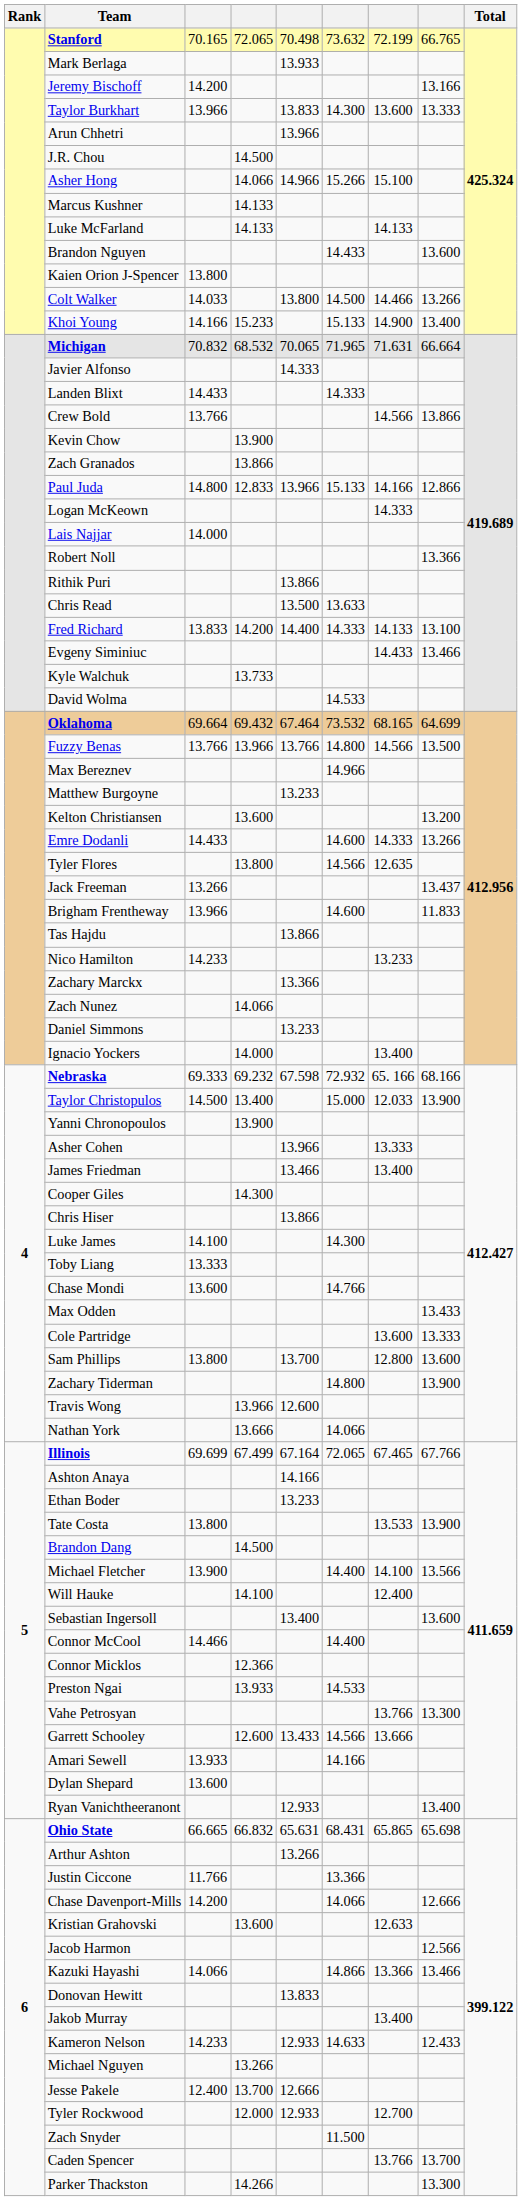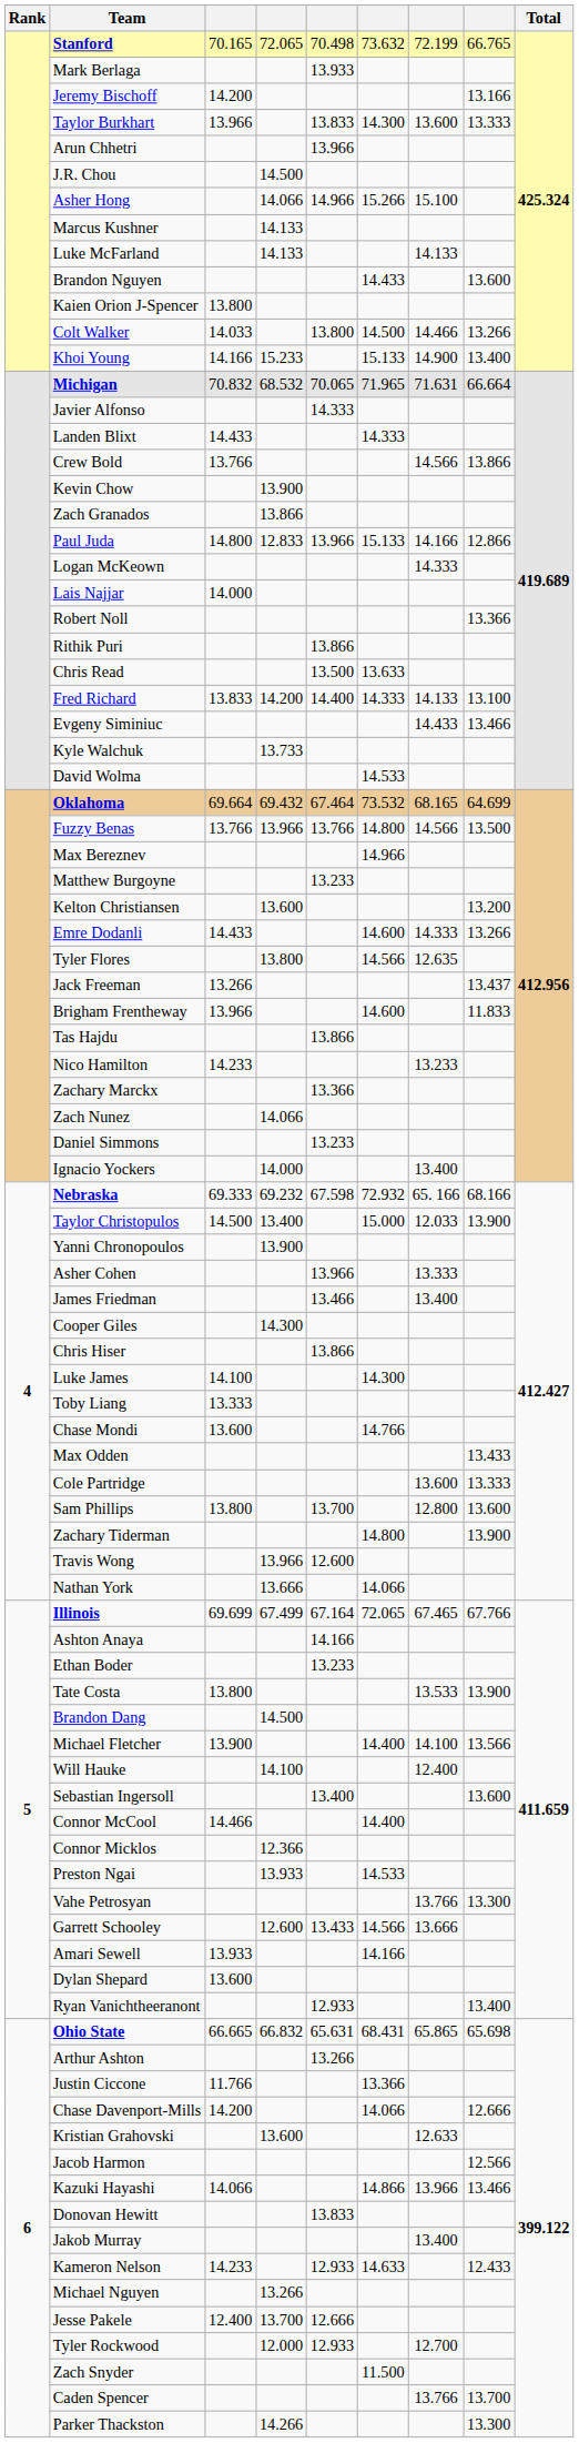 <table class="wikitable" style="text-align:center; font-size:95%">
 <tr>
 <th rowspan="1">Rank</th>
 <th rowspan="1">Team</th>
 <th colspan="1"></th>
 <th colspan="1"></th>
 <th colspan="1"></th>
 <th colspan="1"></th>
 <th colspan="1"></th>
 <th colspan="1"></th>
 <th rowspan="1">Total</th>
 </tr>
 <tr style="background:#fffcaf;">
 <td rowspan="13"></td>
 <td style="text-align:left;"><strong><a href='#'>Stanford</a></strong></td>
 <td>70.165</td>
 <td>72.065</td>
 <td>70.498</td>
 <td>73.632</td>
 <td>72.199</td>
 <td>66.765</td>
 <td rowspan="13"><strong>425.324</strong></td>
 </tr>
 <tr>
 <td style="text-align:left;">Mark Berlaga</td>
 <td></td>
 <td></td>
 <td>13.933</td>
 <td></td>
 <td></td>
 <td></td>
 </tr>
 <tr>
 <td style="text-align:left;"><a href='#'>Jeremy Bischoff</a></td>
 <td>14.200</td>
 <td></td>
 <td></td>
 <td></td>
 <td></td>
 <td>13.166</td>
 </tr>
 <tr>
 <td style="text-align:left;"><a href='#'>Taylor Burkhart</a></td>
 <td>13.966</td>
 <td></td>
 <td>13.833</td>
 <td>14.300</td>
 <td>13.600</td>
 <td>13.333</td>
 </tr>
 <tr>
 <td style="text-align:left;">Arun Chhetri</td>
 <td></td>
 <td></td>
 <td>13.966</td>
 <td></td>
 <td></td>
 <td></td>
 </tr>
 <tr>
 <td style="text-align:left;">J.R. Chou</td>
 <td></td>
 <td>14.500</td>
 <td></td>
 <td></td>
 <td></td>
 <td></td>
 </tr>
 <tr>
 <td style="text-align:left;"><a href='#'>Asher Hong</a></td>
 <td></td>
 <td>14.066</td>
 <td>14.966</td>
 <td>15.266</td>
 <td>15.100</td>
 <td></td>
 </tr>
 <tr>
 <td style="text-align:left;">Marcus Kushner</td>
 <td></td>
 <td>14.133</td>
 <td></td>
 <td></td>
 <td></td>
 <td></td>
 </tr>
 <tr>
 <td style="text-align:left;">Luke McFarland</td>
 <td></td>
 <td>14.133</td>
 <td></td>
 <td></td>
 <td>14.133</td>
 <td></td>
 </tr>
 <tr>
 <td style="text-align:left;">Brandon Nguyen</td>
 <td></td>
 <td></td>
 <td></td>
 <td>14.433</td>
 <td></td>
 <td>13.600</td>
 </tr>
 <tr>
 <td style="text-align:left;">Kaien Orion J-Spencer</td>
 <td>13.800</td>
 <td></td>
 <td></td>
 <td></td>
 <td></td>
 <td></td>
 </tr>
 <tr>
 <td style="text-align:left;"><a href='#'>Colt Walker</a></td>
 <td>14.033</td>
 <td></td>
 <td>13.800</td>
 <td>14.500</td>
 <td>14.466</td>
 <td>13.266</td>
 </tr>
 <tr>
 <td style="text-align:left;"><a href='#'>Khoi Young</a></td>
 <td>14.166</td>
 <td>15.233</td>
 <td></td>
 <td>15.133</td>
 <td>14.900</td>
 <td>13.400</td>
 </tr>
 <tr style="background:#e5e5e5;">
 <td rowspan="16"></td>
 <td style="text-align:left;"><strong><a href='#'>Michigan</a></strong></td>
 <td>70.832</td>
 <td>68.532</td>
 <td>70.065</td>
 <td>71.965</td>
 <td>71.631</td>
 <td>66.664</td>
 <td rowspan="16"><strong>419.689</strong></td>
 </tr>
 <tr>
 <td style="text-align:left;">Javier Alfonso</td>
 <td></td>
 <td></td>
 <td>14.333</td>
 <td></td>
 <td></td>
 <td></td>
 </tr>
 <tr>
 <td style="text-align:left;">Landen Blixt</td>
 <td>14.433</td>
 <td></td>
 <td></td>
 <td>14.333</td>
 <td></td>
 <td></td>
 </tr>
 <tr>
 <td style="text-align:left;">Crew Bold</td>
 <td>13.766</td>
 <td></td>
 <td></td>
 <td></td>
 <td>14.566</td>
 <td>13.866</td>
 </tr>
 <tr>
 <td style="text-align:left;">Kevin Chow</td>
 <td></td>
 <td>13.900</td>
 <td></td>
 <td></td>
 <td></td>
 <td></td>
 </tr>
 <tr>
 <td style="text-align:left;">Zach Granados</td>
 <td></td>
 <td>13.866</td>
 <td></td>
 <td></td>
 <td></td>
 <td></td>
 </tr>
 <tr>
 <td style="text-align:left;"><a href='#'>Paul Juda</a></td>
 <td>14.800</td>
 <td>12.833</td>
 <td>13.966</td>
 <td>15.133</td>
 <td>14.166</td>
 <td>12.866</td>
 </tr>
 <tr>
 <td style="text-align:left;">Logan McKeown</td>
 <td></td>
 <td></td>
 <td></td>
 <td></td>
 <td>14.333</td>
 <td></td>
 </tr>
 <tr>
 <td style="text-align:left;"><a href='#'>Lais Najjar</a></td>
 <td>14.000</td>
 <td></td>
 <td></td>
 <td></td>
 <td></td>
 <td></td>
 </tr>
 <tr>
 <td style="text-align:left;">Robert Noll</td>
 <td></td>
 <td></td>
 <td></td>
 <td></td>
 <td></td>
 <td>13.366</td>
 </tr>
 <tr>
 <td style="text-align:left;">Rithik Puri</td>
 <td></td>
 <td></td>
 <td>13.866</td>
 <td></td>
 <td></td>
 <td></td>
 </tr>
 <tr>
 <td style="text-align:left;">Chris Read</td>
 <td></td>
 <td></td>
 <td>13.500</td>
 <td>13.633</td>
 <td></td>
 <td></td>
 </tr>
 <tr>
 <td style="text-align:left;"><a href='#'>Fred Richard</a></td>
 <td>13.833</td>
 <td>14.200</td>
 <td>14.400</td>
 <td>14.333</td>
 <td>14.133</td>
 <td>13.100</td>
 </tr>
 <tr>
 <td style="text-align:left;">Evgeny Siminiuc</td>
 <td></td>
 <td></td>
 <td></td>
 <td></td>
 <td>14.433</td>
 <td>13.466</td>
 </tr>
 <tr>
 <td style="text-align:left;">Kyle Walchuk</td>
 <td></td>
 <td>13.733</td>
 <td></td>
 <td></td>
 <td></td>
 <td></td>
 </tr>
 <tr>
 <td style="text-align:left;">David Wolma</td>
 <td></td>
 <td></td>
 <td></td>
 <td>14.533</td>
 <td></td>
 <td></td>
 </tr>
 <tr style="background:#ec9;">
 <td rowspan="15"></td>
 <td style="text-align:left;"><strong><a href='#'>Oklahoma</a></strong></td>
 <td>69.664</td>
 <td>69.432</td>
 <td>67.464</td>
 <td>73.532</td>
 <td>68.165</td>
 <td>64.699</td>
 <td rowspan="15"><strong>412.956</strong></td>
 </tr>
 <tr>
 <td style="text-align:left;"><a href='#'>Fuzzy Benas</a></td>
 <td>13.766</td>
 <td>13.966</td>
 <td>13.766</td>
 <td>14.800</td>
 <td>14.566</td>
 <td>13.500</td>
 </tr>
 <tr>
 <td style="text-align:left;">Max Bereznev</td>
 <td></td>
 <td></td>
 <td></td>
 <td>14.966</td>
 <td></td>
 <td></td>
 </tr>
 <tr>
 <td style="text-align:left;">Matthew Burgoyne</td>
 <td></td>
 <td></td>
 <td>13.233</td>
 <td></td>
 <td></td>
 <td></td>
 </tr>
 <tr>
 <td style="text-align:left;">Kelton Christiansen</td>
 <td></td>
 <td>13.600</td>
 <td></td>
 <td></td>
 <td></td>
 <td>13.200</td>
 </tr>
 <tr>
 <td style="text-align:left;"><a href='#'>Emre Dodanli</a></td>
 <td>14.433</td>
 <td></td>
 <td></td>
 <td>14.600</td>
 <td>14.333</td>
 <td>13.266</td>
 </tr>
 <tr>
 <td style="text-align:left;">Tyler Flores</td>
 <td></td>
 <td>13.800</td>
 <td></td>
 <td>14.566</td>
 <td>12.635</td>
 <td></td>
 </tr>
 <tr>
 <td style="text-align:left;">Jack Freeman</td>
 <td>13.266</td>
 <td></td>
 <td></td>
 <td></td>
 <td></td>
 <td>13.437</td>
 </tr>
 <tr>
 <td style="text-align:left;">Brigham Frentheway</td>
 <td>13.966</td>
 <td></td>
 <td></td>
 <td>14.600</td>
 <td></td>
 <td>11.833</td>
 </tr>
 <tr>
 <td style="text-align:left;">Tas Hajdu</td>
 <td></td>
 <td></td>
 <td>13.866</td>
 <td></td>
 <td></td>
 <td></td>
 </tr>
 <tr>
 <td style="text-align:left;">Nico Hamilton</td>
 <td>14.233</td>
 <td></td>
 <td></td>
 <td></td>
 <td>13.233</td>
 <td></td>
 </tr>
 <tr>
 <td style="text-align:left;">Zachary Marckx</td>
 <td></td>
 <td></td>
 <td>13.366</td>
 <td></td>
 <td></td>
 <td></td>
 </tr>
 <tr>
 <td style="text-align:left;">Zach Nunez</td>
 <td></td>
 <td>14.066</td>
 <td></td>
 <td></td>
 <td></td>
 <td></td>
 </tr>
 <tr>
 <td style="text-align:left;">Daniel Simmons</td>
 <td></td>
 <td></td>
 <td>13.233</td>
 <td></td>
 <td></td>
 <td></td>
 </tr>
 <tr>
 <td style="text-align:left;">Ignacio Yockers</td>
 <td></td>
 <td>14.000</td>
 <td></td>
 <td></td>
 <td>13.400</td>
 <td></td>
 </tr>
 <tr>
 <td rowspan="16"><strong>4</strong></td>
 <td style="text-align:left;"><strong><a href='#'>Nebraska</a></strong></td>
 <td>69.333</td>
 <td>69.232</td>
 <td>67.598</td>
 <td>72.932</td>
 <td>65. 166</td>
 <td>68.166</td>
 <td rowspan="16"><strong>412.427</strong></td>
 </tr>
 <tr>
 <td style="text-align:left;"><a href='#'>Taylor Christopulos</a></td>
 <td>14.500</td>
 <td>13.400</td>
 <td></td>
 <td>15.000</td>
 <td>12.033</td>
 <td>13.900</td>
 </tr>
 <tr>
 <td style="text-align:left;">Yanni Chronopoulos</td>
 <td></td>
 <td>13.900</td>
 <td></td>
 <td></td>
 <td></td>
 <td></td>
 </tr>
 <tr>
 <td style="text-align:left;">Asher Cohen</td>
 <td></td>
 <td></td>
 <td>13.966</td>
 <td></td>
 <td>13.333</td>
 <td></td>
 </tr>
 <tr>
 <td style="text-align:left;">James Friedman</td>
 <td></td>
 <td></td>
 <td>13.466</td>
 <td></td>
 <td>13.400</td>
 <td></td>
 </tr>
 <tr>
 <td style="text-align:left;">Cooper Giles</td>
 <td></td>
 <td>14.300</td>
 <td></td>
 <td></td>
 <td></td>
 <td></td>
 </tr>
 <tr>
 <td style="text-align:left;">Chris Hiser</td>
 <td></td>
 <td></td>
 <td>13.866</td>
 <td></td>
 <td></td>
 <td></td>
 </tr>
 <tr>
 <td style="text-align:left;">Luke James</td>
 <td>14.100</td>
 <td></td>
 <td></td>
 <td>14.300</td>
 <td></td>
 <td></td>
 </tr>
 <tr>
 <td style="text-align:left;">Toby Liang</td>
 <td>13.333</td>
 <td></td>
 <td></td>
 <td></td>
 <td></td>
 <td></td>
 </tr>
 <tr>
 <td style="text-align:left;">Chase Mondi</td>
 <td>13.600</td>
 <td></td>
 <td></td>
 <td>14.766</td>
 <td></td>
 <td></td>
 </tr>
 <tr>
 <td style="text-align:left;">Max Odden</td>
 <td></td>
 <td></td>
 <td></td>
 <td></td>
 <td></td>
 <td>13.433</td>
 </tr>
 <tr>
 <td style="text-align:left;">Cole Partridge</td>
 <td></td>
 <td></td>
 <td></td>
 <td></td>
 <td>13.600</td>
 <td>13.333</td>
 </tr>
 <tr>
 <td style="text-align:left;">Sam Phillips</td>
 <td>13.800</td>
 <td></td>
 <td>13.700</td>
 <td></td>
 <td>12.800</td>
 <td>13.600</td>
 </tr>
 <tr>
 <td style="text-align:left;">Zachary Tiderman</td>
 <td></td>
 <td></td>
 <td></td>
 <td>14.800</td>
 <td></td>
 <td>13.900</td>
 </tr>
 <tr>
 <td style="text-align:left;">Travis Wong</td>
 <td></td>
 <td>13.966</td>
 <td>12.600</td>
 <td></td>
 <td></td>
 <td></td>
 </tr>
 <tr>
 <td style="text-align:left;">Nathan York</td>
 <td></td>
 <td>13.666</td>
 <td></td>
 <td>14.066</td>
 <td></td>
 <td></td>
 </tr>
 <tr>
 <td rowspan="16"><strong>5</strong></td>
 <td style="text-align:left;"><strong><a href='#'>Illinois</a></strong></td>
 <td>69.699</td>
 <td>67.499</td>
 <td>67.164</td>
 <td>72.065</td>
 <td>67.465</td>
 <td>67.766</td>
 <td rowspan="16"><strong>411.659</strong></td>
 </tr>
 <tr>
 <td style="text-align:left;">Ashton Anaya</td>
 <td></td>
 <td></td>
 <td>14.166</td>
 <td></td>
 <td></td>
 <td></td>
 </tr>
 <tr>
 <td style="text-align:left;">Ethan Boder</td>
 <td></td>
 <td></td>
 <td>13.233</td>
 <td></td>
 <td></td>
 <td></td>
 </tr>
 <tr>
 <td style="text-align:left;">Tate Costa</td>
 <td>13.800</td>
 <td></td>
 <td></td>
 <td></td>
 <td>13.533</td>
 <td>13.900</td>
 </tr>
 <tr>
 <td style="text-align:left;"><a href='#'>Brandon Dang</a></td>
 <td></td>
 <td>14.500</td>
 <td></td>
 <td></td>
 <td></td>
 <td></td>
 </tr>
 <tr>
 <td style="text-align:left;">Michael Fletcher</td>
 <td>13.900</td>
 <td></td>
 <td></td>
 <td>14.400</td>
 <td>14.100</td>
 <td>13.566</td>
 </tr>
 <tr>
 <td style="text-align:left;">Will Hauke</td>
 <td></td>
 <td>14.100</td>
 <td></td>
 <td></td>
 <td>12.400</td>
 <td></td>
 </tr>
 <tr>
 <td style="text-align:left;">Sebastian Ingersoll</td>
 <td></td>
 <td></td>
 <td>13.400</td>
 <td></td>
 <td></td>
 <td>13.600</td>
 </tr>
 <tr>
 <td style="text-align:left;">Connor McCool</td>
 <td>14.466</td>
 <td></td>
 <td></td>
 <td>14.400</td>
 <td></td>
 <td></td>
 </tr>
 <tr>
 <td style="text-align:left;">Connor Micklos</td>
 <td></td>
 <td>12.366</td>
 <td></td>
 <td></td>
 <td></td>
 <td></td>
 </tr>
 <tr>
 <td style="text-align:left;">Preston Ngai</td>
 <td></td>
 <td>13.933</td>
 <td></td>
 <td>14.533</td>
 <td></td>
 <td></td>
 </tr>
 <tr>
 <td style="text-align:left;">Vahe Petrosyan</td>
 <td></td>
 <td></td>
 <td></td>
 <td></td>
 <td>13.766</td>
 <td>13.300</td>
 </tr>
 <tr>
 <td style="text-align:left;">Garrett Schooley</td>
 <td></td>
 <td>12.600</td>
 <td>13.433</td>
 <td>14.566</td>
 <td>13.666</td>
 <td></td>
 </tr>
 <tr>
 <td style="text-align:left;">Amari Sewell</td>
 <td>13.933</td>
 <td></td>
 <td></td>
 <td>14.166</td>
 <td></td>
 <td></td>
 </tr>
 <tr>
 <td style="text-align:left;">Dylan Shepard</td>
 <td>13.600</td>
 <td></td>
 <td></td>
 <td></td>
 <td></td>
 <td></td>
 </tr>
 <tr>
 <td style="text-align:left;">Ryan Vanichtheeranont</td>
 <td></td>
 <td></td>
 <td>12.933</td>
 <td></td>
 <td></td>
 <td>13.400</td>
 </tr>
 <tr>
 <td rowspan="16"><strong>6</strong></td>
 <td style="text-align:left;"><strong><a href='#'>Ohio State</a></strong></td>
 <td>66.665</td>
 <td>66.832</td>
 <td>65.631</td>
 <td>68.431</td>
 <td>65.865</td>
 <td>65.698</td>
 <td rowspan="16"><strong>399.122</strong></td>
 </tr>
 <tr>
 <td style="text-align:left;">Arthur Ashton</td>
 <td></td>
 <td></td>
 <td>13.266</td>
 <td></td>
 <td></td>
 <td></td>
 </tr>
 <tr>
 <td style="text-align:left;">Justin Ciccone</td>
 <td>11.766</td>
 <td></td>
 <td></td>
 <td>13.366</td>
 <td></td>
 <td></td>
 </tr>
 <tr>
 <td style="text-align:left;">Chase Davenport-Mills</td>
 <td>14.200</td>
 <td></td>
 <td></td>
 <td>14.066</td>
 <td></td>
 <td>12.666</td>
 </tr>
 <tr>
 <td style="text-align:left;">Kristian Grahovski</td>
 <td></td>
 <td>13.600</td>
 <td></td>
 <td></td>
 <td>12.633</td>
 <td></td>
 </tr>
 <tr>
 <td style="text-align:left;">Jacob Harmon</td>
 <td></td>
 <td></td>
 <td></td>
 <td></td>
 <td></td>
 <td>12.566</td>
 </tr>
 <tr>
 <td style="text-align:left;">Kazuki Hayashi</td>
 <td>14.066</td>
 <td></td>
 <td></td>
 <td>14.866</td>
-<td>13.366</td>
+<td>13.966</td>
 <td>13.466</td>
 </tr>
 <tr>
 <td style="text-align:left;">Donovan Hewitt</td>
 <td></td>
 <td></td>
 <td>13.833</td>
 <td></td>
 <td></td>
 <td></td>
 </tr>
 <tr>
 <td style="text-align:left;">Jakob Murray</td>
 <td></td>
 <td></td>
 <td></td>
 <td></td>
 <td>13.400</td>
 <td></td>
 </tr>
 <tr>
 <td style="text-align:left;">Kameron Nelson</td>
 <td>14.233</td>
 <td></td>
 <td>12.933</td>
 <td>14.633</td>
 <td></td>
 <td>12.433</td>
 </tr>
 <tr>
 <td style="text-align:left;">Michael Nguyen</td>
 <td></td>
 <td>13.266</td>
 <td></td>
 <td></td>
 <td></td>
 <td></td>
 </tr>
 <tr>
 <td style="text-align:left;">Jesse Pakele</td>
 <td>12.400</td>
 <td>13.700</td>
 <td>12.666</td>
 <td></td>
 <td></td>
 <td></td>
 </tr>
 <tr>
 <td style="text-align:left;">Tyler Rockwood</td>
 <td></td>
 <td>12.000</td>
 <td>12.933</td>
 <td></td>
 <td>12.700</td>
 <td></td>
 </tr>
 <tr>
 <td style="text-align:left;">Zach Snyder</td>
 <td></td>
 <td></td>
 <td></td>
 <td>11.500</td>
 <td></td>
 <td></td>
 </tr>
 <tr>
 <td style="text-align:left;">Caden Spencer</td>
 <td></td>
 <td></td>
 <td></td>
 <td></td>
 <td>13.766</td>
 <td>13.700</td>
 </tr>
 <tr>
 <td style="text-align:left;">Parker Thackston</td>
 <td></td>
 <td>14.266</td>
 <td></td>
 <td></td>
 <td></td>
 <td>13.300</td>
 </tr>
 </table>
